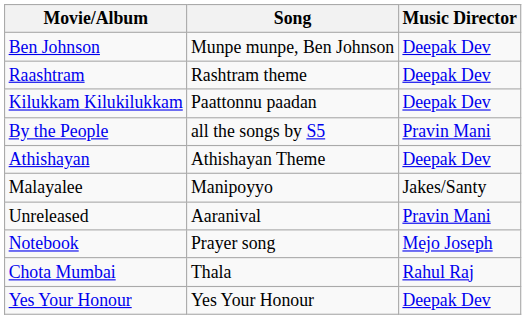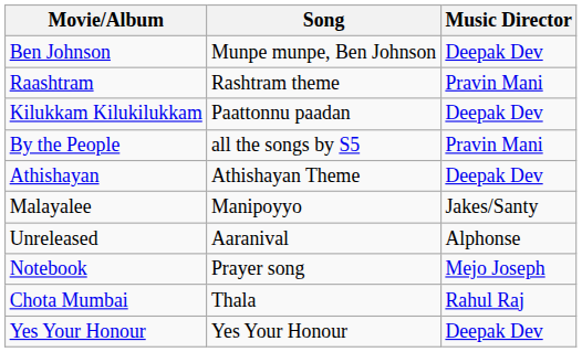 <table class="wikitable sortable">
 <tr>
 <th>Movie/Album</th>
 <th>Song</th>
 <th>Music Director</th>
 </tr>
 <tr>
 <td><a href='#'>Ben Johnson</a></td>
 <td>Munpe munpe, Ben Johnson</td>
 <td><a href='#'>Deepak Dev</a></td>
 </tr>
 <tr>
 <td><a href='#'>Raashtram</a></td>
 <td>Rashtram theme</td>
-<td><a href='#'>Deepak Dev</a></td>
+<td><a href='#'>Pravin Mani</a></td>
 </tr>
 <tr>
 <td><a href='#'>Kilukkam Kilukilukkam</a></td>
 <td>Paattonnu paadan</td>
 <td><a href='#'>Deepak Dev</a></td>
 </tr>
 <tr>
 <td><a href='#'>By the People</a></td>
 <td>all the songs by <a href='#'>S5</a></td>
 <td><a href='#'>Pravin Mani</a></td>
 </tr>
 <tr>
 <td><a href='#'>Athishayan</a></td>
 <td>Athishayan Theme</td>
 <td><a href='#'>Deepak Dev</a></td>
 </tr>
 <tr>
 <td>Malayalee</td>
 <td>Manipoyyo</td>
 <td>Jakes/Santy</td>
 </tr>
 <tr>
 <td>Unreleased</td>
 <td>Aaranival</td>
-<td><a href='#'>Pravin Mani</a></td>
+<td>Alphonse</td>
 </tr>
 <tr>
 <td><a href='#'>Notebook</a></td>
 <td>Prayer song</td>
 <td><a href='#'>Mejo Joseph</a></td>
 </tr>
 <tr>
 <td><a href='#'>Chota Mumbai</a></td>
 <td>Thala</td>
 <td><a href='#'>Rahul Raj</a></td>
 </tr>
 <tr>
 <td><a href='#'>Yes Your Honour</a></td>
 <td>Yes Your Honour</td>
 <td><a href='#'>Deepak Dev</a></td>
 </tr>
 </table>
